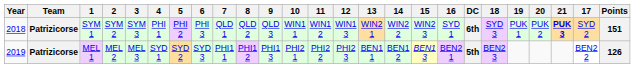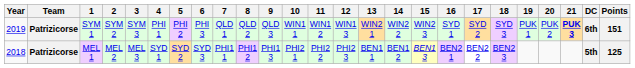 <table class="wikitable" style="text-align:center; font-size:85%">
 <tr>
 <th>Year</th>
 <th>Team</th>
 <th>1</th>
 <th>2</th>
 <th>3</th>
 <th>4</th>
 <th>5</th>
 <th>6</th>
 <th>7</th>
 <th>8</th>
 <th>9</th>
 <th>10</th>
 <th>11</th>
 <th>12</th>
 <th>13</th>
 <th>14</th>
 <th>15</th>
 <th>16</th>
-<th>DC</th>
+<th>17</th>
 <th>18</th>
 <th>19</th>
 <th>20</th>
 <th>21</th>
-<th>17</th>
+<th>DC</th>
 <th>Points</th>
 </tr>
 <tr>
-<td><a href='#'>2018</a></td>
+<td><a href='#'>2019</a></td>
 <th nowrap>Patrizicorse</th>
 <td style="background:#DFFFDF"><a href='#'>SYM<br>1</a><br></td>
 <td style="background:#DFFFDF"><a href='#'>SYM<br>2</a><br></td>
 <td style="background:#DFFFDF"><a href='#'>SYM<br>3</a><br></td>
 <td style="background:#DFFFDF"><a href='#'>PHI<br>1</a><br></td>
 <td style="background:#EFCFFF"><a href='#'>PHI<br>2</a><br></td>
 <td style="background:#DFFFDF"><a href='#'>PHI<br>3</a><br></td>
 <td style="background:#DFFFDF"><a href='#'>QLD<br>1</a><br></td>
 <td style="background:#DFFFDF"><a href='#'>QLD<br>2</a><br></td>
 <td style="background:#DFFFDF"><a href='#'>QLD<br>3</a><br></td>
 <td style="background:#DFFFDF"><a href='#'>WIN1<br>1</a><br></td>
 <td style="background:#DFFFDF"><a href='#'>WIN1<br>2</a><br></td>
 <td style="background:#DFFFDF"><a href='#'>WIN1<br>3</a><br></td>
 <td style="background:#FFDF9F"><a href='#'>WIN2<br>1</a><br></td>
 <td style="background:#DFFFDF"><a href='#'>WIN2<br>2</a><br></td>
 <td style="background:#DFFFDF"><a href='#'>WIN2<br>3</a><br></td>
 <td style="background:#DFFFDF"><a href='#'>SYD<br>1</a><br></td>
-<th>6th</th>
+<td style="background:#FFDF9F"><a href='#'>SYD<br>2</a><br></td>
 <td style="background:#EFCFFF"><a href='#'>SYD<br>3</a><br></td>
 <td style="background:#DFFFDF"><a href='#'>PUK<br>1</a><br></td>
 <td style="background:#DFFFDF"><a href='#'>PUK<br>2</a><br></td>
 <td style="background:#FFDF9F"><strong><a href='#'>PUK<br>3</a><br></strong></td>
-<td style="background:#FFDF9F"><a href='#'>SYD<br>2</a><br></td>
+<th>6th</th>
 <th>151</th>
 </tr>
 <tr>
-<td><a href='#'>2019</a></td>
+<td><a href='#'>2018</a></td>
 <th nowrap>Patrizicorse</th>
 <td style="background:#EFCFFF"><a href='#'>MEL<br>1</a><br></td>
 <td style="background:#DFFFDF"><a href='#'>MEL<br>2</a><br></td>
 <td style="background:#DFFFDF"><a href='#'>MEL<br>3</a><br></td>
 <td style="background:#DFFFDF"><a href='#'>SYD<br>1</a><br></td>
 <td style="background:#FFDF9F"><a href='#'>SYD<br>2</a><br></td>
 <td style="background:#DFFFDF"><a href='#'>SYD<br>3</a><br></td>
 <td style="background:#DFFFDF"><a href='#'>PHI1<br>1</a><br></td>
 <td style="background:#EFCFFF"><a href='#'>PHI1<br>2</a><br></td>
 <td style="background:#DFFFDF"><a href='#'>PHI1<br>3</a><br></td>
 <td style="background:#DFFFDF"><a href='#'>PHI2<br>1</a><br></td>
 <td style="background:#DFFFDF"><a href='#'>PHI2<br>2</a><br></td>
 <td style="background:#DFFFDF"><a href='#'>PHI2<br>3</a><br></td>
 <td style="background:#DFFFDF"><a href='#'>BEN1<br>1</a><br></td>
 <td style="background:#DFFFDF"><a href='#'>BEN1<br>2</a><br></td>
 <td style="background:#FFFFBF"><em><a href='#'>BEN1<br>3</a></em><br></td>
 <td style="background:#EFCFFF"><a href='#'>BEN2<br>1</a><br></td>
-<th>5th</th>
+<td style="background:#FFFFFF"><a href='#'>BEN2<br>2</a><br></td>
 <td style="background:#EFCFFF"><a href='#'>BEN2<br>3</a><br></td>
 <td></td>
 <td></td>
 <td></td>
-<td style="background:#FFFFFF"><a href='#'>BEN2<br>2</a><br></td>
-<th>126</th>
+<th>5th</th>
+<th>125</th>
 </tr>
 </table>
